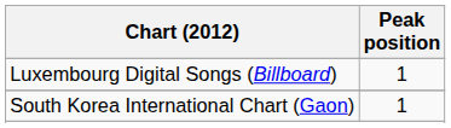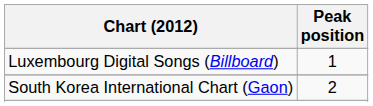 <table class="wikitable sortable">
 <tr>
 <th>Chart (2012)</th>
 <th>Peak<br>position</th>
 </tr>
 <tr>
 </tr>
 <tr>
 </tr>
 <tr>
 </tr>
 <tr>
 </tr>
 <tr>
 </tr>
 <tr>
 </tr>
 <tr>
 </tr>
 <tr>
 </tr>
 <tr>
 </tr>
 <tr>
 </tr>
 <tr>
 </tr>
 <tr>
 </tr>
 <tr>
 <td>Luxembourg Digital Songs (<em><a href='#'>Billboard</a></em>)</td>
 <td align="center">1</td>
 </tr>
 <tr>
 </tr>
 <tr>
 </tr>
 <tr>
 </tr>
 <tr>
 </tr>
 <tr>
 </tr>
 <tr>
 </tr>
 <tr>
 <td>South Korea International Chart (<a href='#'>Gaon</a>)</td>
-<td style="text-align:center;">1</td>
+<td style="text-align:center;">2</td>
 </tr>
 <tr>
 </tr>
 <tr>
 </tr>
 <tr>
 </tr>
 <tr>
 </tr>
 <tr>
 </tr>
 </table>
